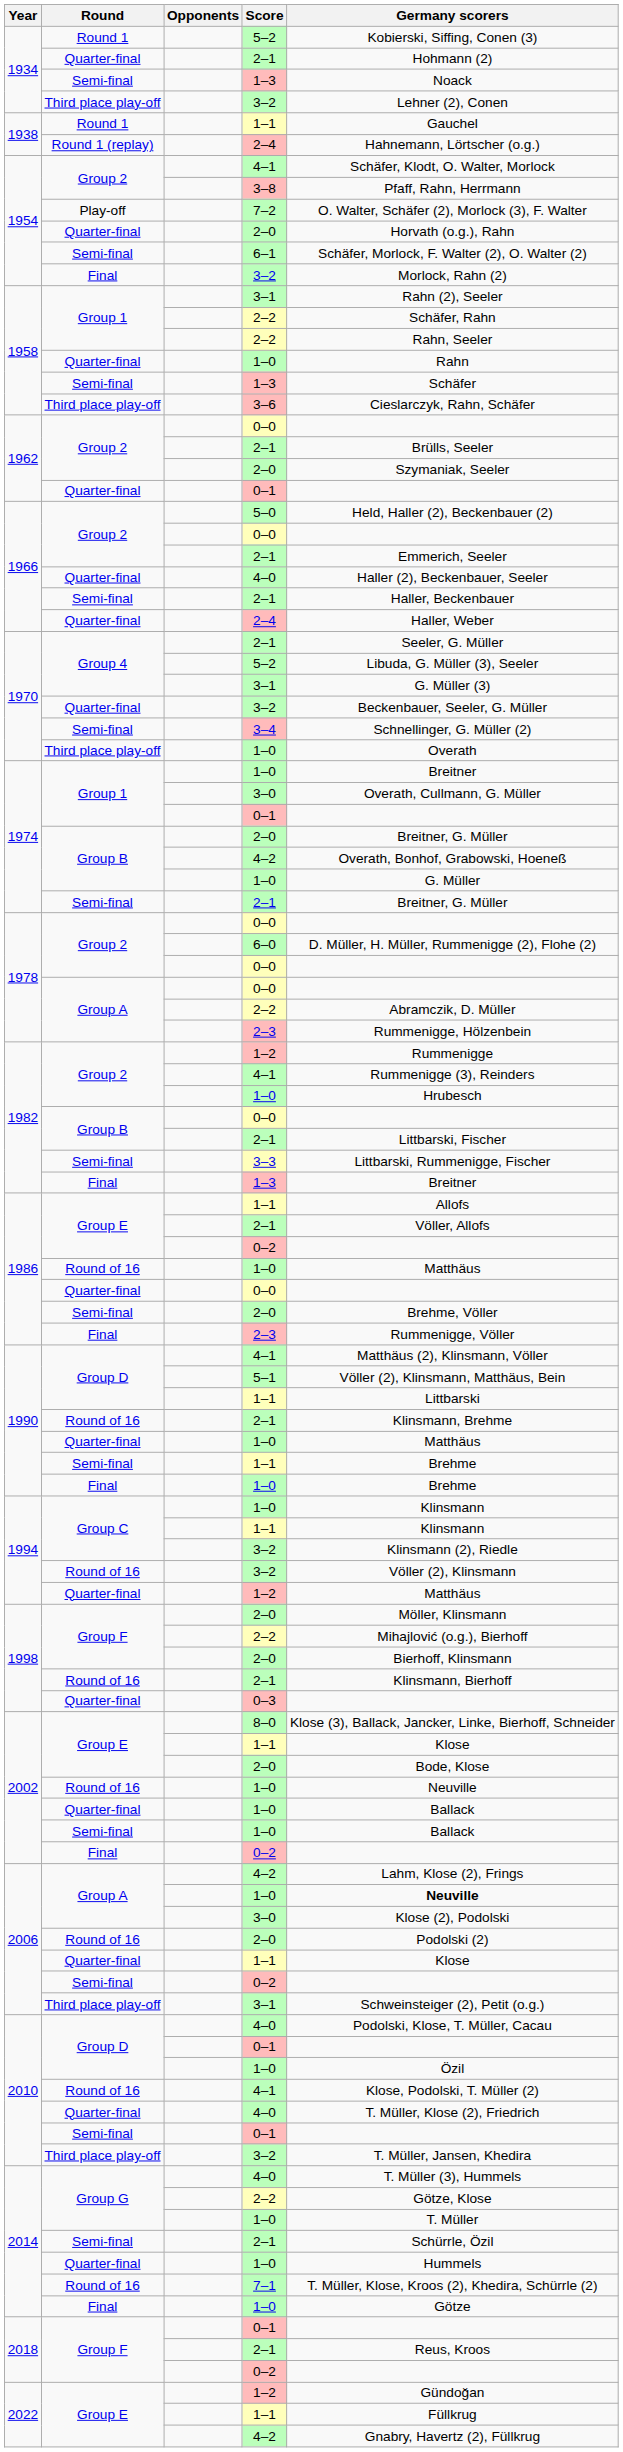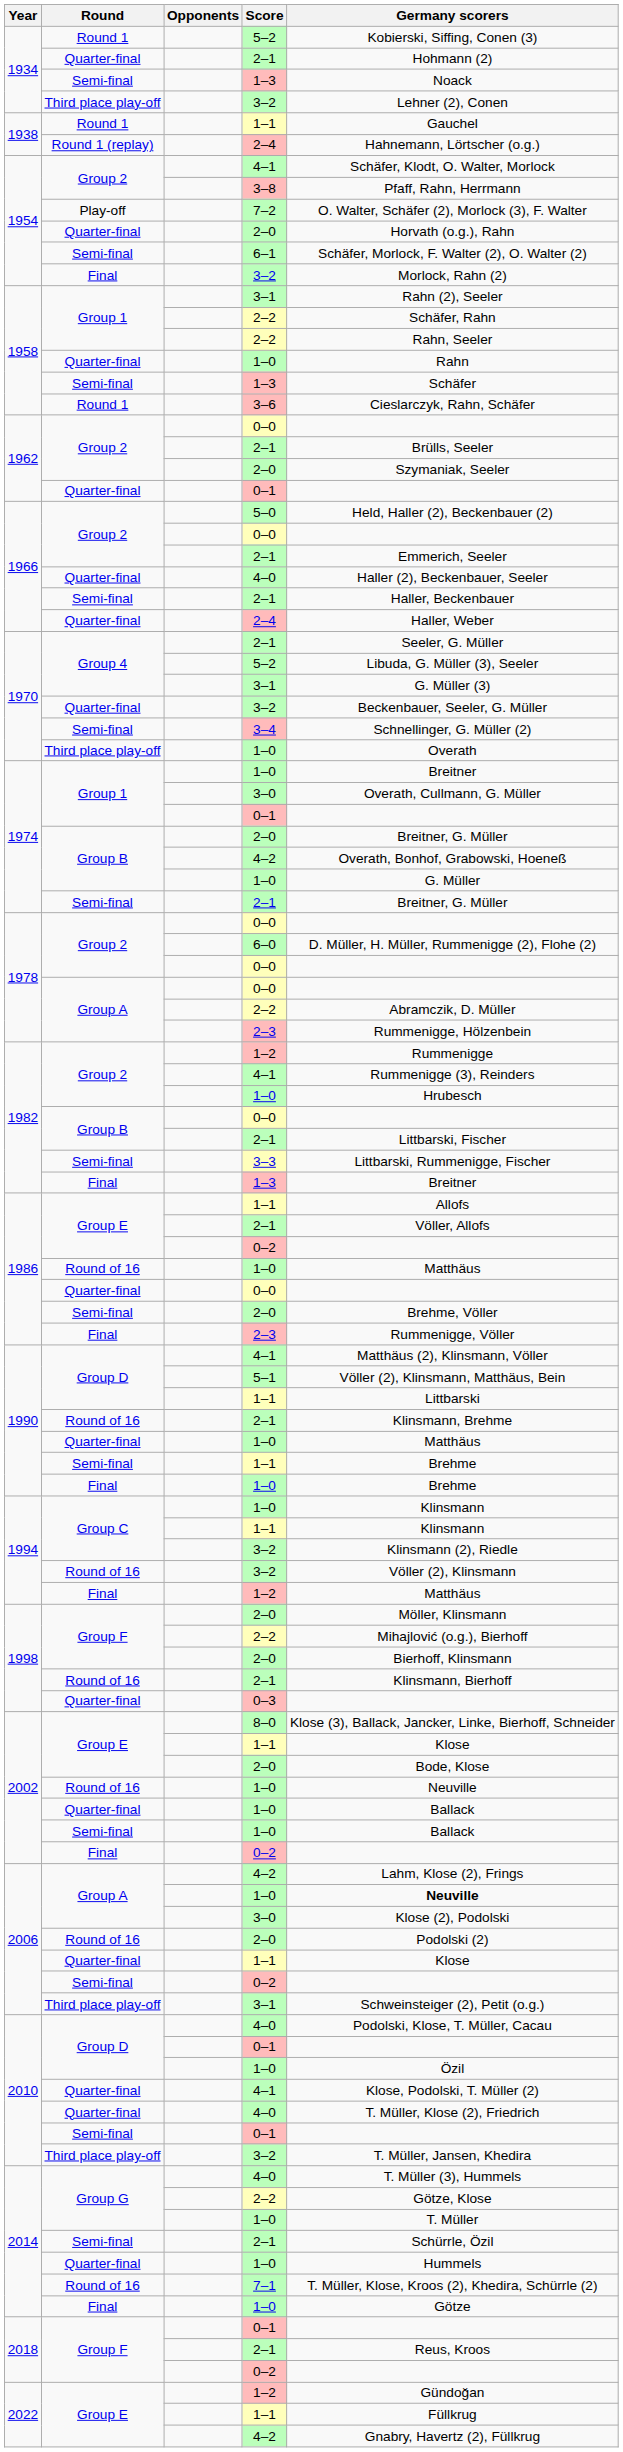 <table class="wikitable sortable collapsible collapsed" style="text-align: center; font-size: 90%;">
 <tr>
 <th>Year</th>
 <th>Round</th>
 <th>Opponents</th>
 <th>Score</th>
 <th>Germany scorers</th>
 </tr>
 <tr>
 <td rowspan="4"><a href='#'>1934</a></td>
 <td><a href='#'>Round 1</a></td>
 <td></td>
 <td bgcolor="#bbffbb">5–2</td>
 <td>Kobierski, Siffing, Conen (3)</td>
 </tr>
 <tr>
 <td><a href='#'>Quarter-final</a></td>
 <td></td>
 <td bgcolor="#bbffbb">2–1</td>
 <td>Hohmann (2)</td>
 </tr>
 <tr>
 <td><a href='#'>Semi-final</a></td>
 <td></td>
 <td bgcolor="#ffbbbb">1–3</td>
 <td>Noack</td>
 </tr>
 <tr>
 <td><a href='#'>Third place play-off</a></td>
 <td></td>
 <td bgcolor="#bbffbb">3–2</td>
 <td>Lehner (2), Conen</td>
 </tr>
 <tr>
 <td rowspan="2"><a href='#'>1938</a></td>
 <td><a href='#'>Round 1</a></td>
 <td></td>
 <td bgcolor="#ffffbb">1–1 </td>
 <td>Gauchel</td>
 </tr>
 <tr>
 <td><a href='#'>Round 1 (replay)</a></td>
 <td></td>
 <td bgcolor="#ffbbbb">2–4</td>
 <td>Hahnemann, Lörtscher (o.g.)</td>
 </tr>
 <tr>
 <td rowspan="6"><a href='#'>1954</a></td>
 <td rowspan=2><a href='#'>Group 2</a></td>
 <td></td>
 <td bgcolor="#bbffbb">4–1</td>
 <td>Schäfer, Klodt, O. Walter, Morlock</td>
 </tr>
 <tr>
 <td></td>
 <td bgcolor="#ffbbbb">3–8</td>
 <td>Pfaff, Rahn, Herrmann</td>
 </tr>
 <tr>
 <td>Play-off</td>
 <td></td>
 <td bgcolor="#bbffbb">7–2</td>
 <td>O. Walter, Schäfer (2), Morlock (3), F. Walter</td>
 </tr>
 <tr>
 <td><a href='#'>Quarter-final</a></td>
 <td></td>
 <td bgcolor="#bbffbb">2–0</td>
 <td>Horvath (o.g.), Rahn</td>
 </tr>
 <tr>
 <td><a href='#'>Semi-final</a></td>
 <td></td>
 <td bgcolor="#bbffbb">6–1</td>
 <td>Schäfer, Morlock, F. Walter (2), O. Walter (2)</td>
 </tr>
 <tr>
 <td><a href='#'>Final</a></td>
 <td></td>
 <td bgcolor="#bbffbb"><a href='#'>3–2</a></td>
 <td>Morlock, Rahn (2)</td>
 </tr>
 <tr>
 <td rowspan="6"><a href='#'>1958</a></td>
 <td rowspan=3><a href='#'>Group 1</a></td>
 <td></td>
 <td bgcolor="#bbffbb">3–1</td>
 <td>Rahn (2), Seeler</td>
 </tr>
 <tr>
 <td></td>
 <td bgcolor="#ffffbb">2–2</td>
 <td>Schäfer, Rahn</td>
 </tr>
 <tr>
 <td></td>
 <td bgcolor="#ffffbb">2–2</td>
 <td>Rahn, Seeler</td>
 </tr>
 <tr>
 <td><a href='#'>Quarter-final</a></td>
 <td></td>
 <td bgcolor="#bbffbb">1–0</td>
 <td>Rahn</td>
 </tr>
 <tr>
 <td><a href='#'>Semi-final</a></td>
 <td></td>
 <td bgcolor="#ffbbbb">1–3</td>
 <td>Schäfer</td>
 </tr>
 <tr>
-<td><a href='#'>Third place play-off</a></td>
+<td><a href='#'>Round 1</a></td>
 <td></td>
 <td bgcolor="#ffbbbb">3–6</td>
 <td>Cieslarczyk, Rahn, Schäfer</td>
 </tr>
 <tr>
 <td rowspan="4"><a href='#'>1962</a></td>
 <td rowspan=3><a href='#'>Group 2</a></td>
 <td></td>
 <td bgcolor="#ffffbb">0–0</td>
 <td></td>
 </tr>
 <tr>
 <td></td>
 <td bgcolor="#bbffbb">2–1</td>
 <td>Brülls, Seeler</td>
 </tr>
 <tr>
 <td></td>
 <td bgcolor="#bbffbb">2–0</td>
 <td>Szymaniak, Seeler</td>
 </tr>
 <tr>
 <td><a href='#'>Quarter-final</a></td>
 <td></td>
 <td bgcolor="#ffbbbb">0–1</td>
 <td></td>
 </tr>
 <tr>
 <td rowspan="6"><a href='#'>1966</a></td>
 <td rowspan=3><a href='#'>Group 2</a></td>
 <td></td>
 <td bgcolor="#bbffbb">5–0</td>
 <td>Held, Haller (2), Beckenbauer (2)</td>
 </tr>
 <tr>
 <td></td>
 <td bgcolor="#ffffbb">0–0</td>
 </tr>
 <tr>
 <td></td>
 <td bgcolor="#bbffbb">2–1</td>
 <td>Emmerich, Seeler</td>
 </tr>
 <tr>
 <td><a href='#'>Quarter-final</a></td>
 <td></td>
 <td bgcolor="#bbffbb">4–0</td>
 <td>Haller (2), Beckenbauer, Seeler</td>
 </tr>
 <tr>
 <td><a href='#'>Semi-final</a></td>
 <td></td>
 <td bgcolor="#bbffbb">2–1</td>
 <td>Haller, Beckenbauer</td>
 </tr>
 <tr>
 <td><a href='#'>Quarter-final</a></td>
 <td></td>
 <td bgcolor="#ffbbbb"><a href='#'>2–4</a> </td>
 <td>Haller, Weber</td>
 </tr>
 <tr>
 <td rowspan="6"><a href='#'>1970</a></td>
 <td rowspan=3><a href='#'>Group 4</a></td>
 <td></td>
 <td bgcolor="#bbffbb">2–1</td>
 <td>Seeler, G. Müller</td>
 </tr>
 <tr>
 <td></td>
 <td bgcolor="#bbffbb">5–2</td>
 <td>Libuda, G. Müller (3), Seeler</td>
 </tr>
 <tr>
 <td></td>
 <td bgcolor="#bbffbb">3–1</td>
 <td>G. Müller (3)</td>
 </tr>
 <tr>
 <td><a href='#'>Quarter-final</a></td>
 <td></td>
 <td bgcolor="#bbffbb">3–2 </td>
 <td>Beckenbauer, Seeler, G. Müller</td>
 </tr>
 <tr>
 <td><a href='#'>Semi-final</a></td>
 <td></td>
 <td bgcolor="#ffbbbb"><a href='#'>3–4</a> </td>
 <td>Schnellinger, G. Müller (2)</td>
 </tr>
 <tr>
 <td><a href='#'>Third place play-off</a></td>
 <td></td>
 <td bgcolor="#bbffbb">1–0</td>
 <td>Overath</td>
 </tr>
 <tr>
 <td rowspan="7"><a href='#'>1974</a></td>
 <td rowspan=3><a href='#'>Group 1</a></td>
 <td></td>
 <td bgcolor="#bbffbb">1–0</td>
 <td>Breitner</td>
 </tr>
 <tr>
 <td></td>
 <td bgcolor="#bbffbb">3–0</td>
 <td>Overath, Cullmann, G. Müller</td>
 </tr>
 <tr>
 <td></td>
 <td bgcolor="#ffbbbb">0–1</td>
 <td></td>
 </tr>
 <tr>
 <td rowspan=3><a href='#'>Group B</a></td>
 <td></td>
 <td bgcolor="#bbffbb">2–0</td>
 <td>Breitner, G. Müller</td>
 </tr>
 <tr>
 <td></td>
 <td bgcolor="#bbffbb">4–2</td>
 <td>Overath, Bonhof, Grabowski, Hoeneß</td>
 </tr>
 <tr>
 <td></td>
 <td bgcolor="#bbffbb">1–0</td>
 <td>G. Müller</td>
 </tr>
 <tr>
 <td><a href='#'>Semi-final</a></td>
 <td></td>
 <td bgcolor="#bbffbb"><a href='#'>2–1</a></td>
 <td>Breitner, G. Müller</td>
 </tr>
 <tr>
 <td rowspan="6"><a href='#'>1978</a></td>
 <td rowspan=3><a href='#'>Group 2</a></td>
 <td></td>
 <td bgcolor="#ffffbb">0–0</td>
 <td></td>
 </tr>
 <tr>
 <td></td>
 <td bgcolor="#bbffbb">6–0</td>
 <td>D. Müller, H. Müller, Rummenigge (2), Flohe (2)</td>
 </tr>
 <tr>
 <td></td>
 <td bgcolor="#ffffbb">0–0</td>
 <td></td>
 </tr>
 <tr>
 <td rowspan=3><a href='#'>Group A</a></td>
 <td></td>
 <td bgcolor="#ffffbb">0–0</td>
 <td></td>
 </tr>
 <tr>
 <td></td>
 <td bgcolor="#ffffbb">2–2</td>
 <td>Abramczik, D. Müller</td>
 </tr>
 <tr>
 <td></td>
 <td bgcolor="#ffbbbb"><a href='#'>2–3</a></td>
 <td>Rummenigge, Hölzenbein</td>
 </tr>
 <tr>
 <td rowspan="7"><a href='#'>1982</a></td>
 <td rowspan=3><a href='#'>Group 2</a></td>
 <td></td>
 <td bgcolor="#ffbbbb">1–2</td>
 <td>Rummenigge</td>
 </tr>
 <tr>
 <td></td>
 <td bgcolor="#bbffbb">4–1</td>
 <td>Rummenigge (3), Reinders</td>
 </tr>
 <tr>
 <td></td>
 <td bgcolor="#bbffbb"><a href='#'>1–0</a></td>
 <td>Hrubesch</td>
 </tr>
 <tr>
 <td rowspan=2><a href='#'>Group B</a></td>
 <td></td>
 <td bgcolor="#ffffbb">0–0</td>
 <td></td>
 </tr>
 <tr>
 <td></td>
 <td bgcolor="#bbffbb">2–1</td>
 <td>Littbarski, Fischer</td>
 </tr>
 <tr>
 <td><a href='#'>Semi-final</a></td>
 <td></td>
 <td bgcolor="#ffffbb"><a href='#'>3–3</a>  </td>
 <td>Littbarski, Rummenigge, Fischer</td>
 </tr>
 <tr>
 <td><a href='#'>Final</a></td>
 <td></td>
 <td bgcolor="#ffbbbb"><a href='#'>1–3</a></td>
 <td>Breitner</td>
 </tr>
 <tr>
 <td rowspan="7"><a href='#'>1986</a></td>
 <td rowspan=3><a href='#'>Group E</a></td>
 <td></td>
 <td bgcolor="#ffffbb">1–1</td>
 <td>Allofs</td>
 </tr>
 <tr>
 <td></td>
 <td bgcolor="#bbffbb">2–1</td>
 <td>Völler, Allofs</td>
 </tr>
 <tr>
 <td></td>
 <td bgcolor="#ffbbbb">0–2</td>
 <td></td>
 </tr>
 <tr>
 <td><a href='#'>Round of 16</a></td>
 <td></td>
 <td bgcolor="#bbffbb">1–0</td>
 <td>Matthäus</td>
 </tr>
 <tr>
 <td><a href='#'>Quarter-final</a></td>
 <td></td>
 <td bgcolor="#ffffbb">0–0  </td>
 <td></td>
 </tr>
 <tr>
 <td><a href='#'>Semi-final</a></td>
 <td></td>
 <td bgcolor="#bbffbb">2–0</td>
 <td>Brehme, Völler</td>
 </tr>
 <tr>
 <td><a href='#'>Final</a></td>
 <td></td>
 <td bgcolor="#ffbbbb"><a href='#'>2–3</a></td>
 <td>Rummenigge, Völler</td>
 </tr>
 <tr>
 <td rowspan="7"><a href='#'>1990</a></td>
 <td rowspan=3><a href='#'>Group D</a></td>
 <td></td>
 <td bgcolor="#bbffbb">4–1</td>
 <td>Matthäus (2), Klinsmann, Völler</td>
 </tr>
 <tr>
 <td></td>
 <td bgcolor="#bbffbb">5–1</td>
 <td>Völler (2), Klinsmann, Matthäus, Bein</td>
 </tr>
 <tr>
 <td></td>
 <td bgcolor="#ffffbb">1–1</td>
 <td>Littbarski</td>
 </tr>
 <tr>
 <td><a href='#'>Round of 16</a></td>
 <td></td>
 <td bgcolor="#bbffbb">2–1</td>
 <td>Klinsmann, Brehme</td>
 </tr>
 <tr>
 <td><a href='#'>Quarter-final</a></td>
 <td></td>
 <td bgcolor="#bbffbb">1–0</td>
 <td>Matthäus</td>
 </tr>
 <tr>
 <td><a href='#'>Semi-final</a></td>
 <td></td>
 <td bgcolor="#ffffbb">1–1  </td>
 <td>Brehme</td>
 </tr>
 <tr>
 <td><a href='#'>Final</a></td>
 <td></td>
 <td bgcolor="#bbffbb"><a href='#'>1–0</a></td>
 <td>Brehme</td>
 </tr>
 <tr>
 <td rowspan="5"><a href='#'>1994</a></td>
 <td rowspan=3><a href='#'>Group C</a></td>
 <td></td>
 <td bgcolor="#bbffbb">1–0</td>
 <td>Klinsmann</td>
 </tr>
 <tr>
 <td></td>
 <td bgcolor="#ffffbb">1–1</td>
 <td>Klinsmann</td>
 </tr>
 <tr>
 <td></td>
 <td bgcolor="#bbffbb">3–2</td>
 <td>Klinsmann (2), Riedle</td>
 </tr>
 <tr>
 <td><a href='#'>Round of 16</a></td>
 <td></td>
 <td bgcolor="#bbffbb">3–2</td>
 <td>Völler (2), Klinsmann</td>
 </tr>
 <tr>
-<td><a href='#'>Quarter-final</a></td>
+<td><a href='#'>Final</a></td>
 <td></td>
 <td bgcolor="#ffbbbb">1–2</td>
 <td>Matthäus</td>
 </tr>
 <tr>
 <td rowspan="5"><a href='#'>1998</a></td>
 <td rowspan=3><a href='#'>Group F</a></td>
 <td></td>
 <td bgcolor="#bbffbb">2–0</td>
 <td>Möller, Klinsmann</td>
 </tr>
 <tr>
 <td></td>
 <td bgcolor="#ffffbb">2–2</td>
 <td>Mihajlović (o.g.), Bierhoff</td>
 </tr>
 <tr>
 <td></td>
 <td bgcolor="#bbffbb">2–0</td>
 <td>Bierhoff, Klinsmann</td>
 </tr>
 <tr>
 <td><a href='#'>Round of 16</a></td>
 <td></td>
 <td bgcolor="#bbffbb">2–1</td>
 <td>Klinsmann, Bierhoff</td>
 </tr>
 <tr>
 <td><a href='#'>Quarter-final</a></td>
 <td></td>
 <td bgcolor="#ffbbbb">0–3</td>
 <td></td>
 </tr>
 <tr>
 <td rowspan="7"><a href='#'>2002</a></td>
 <td rowspan=3><a href='#'>Group E</a></td>
 <td></td>
 <td bgcolor="#bbffbb">8–0</td>
 <td>Klose (3), Ballack, Jancker, Linke, Bierhoff, Schneider</td>
 </tr>
 <tr>
 <td></td>
 <td bgcolor="#ffffbb">1–1</td>
 <td>Klose</td>
 </tr>
 <tr>
 <td></td>
 <td bgcolor="#bbffbb">2–0</td>
 <td>Bode, Klose</td>
 </tr>
 <tr>
 <td><a href='#'>Round of 16</a></td>
 <td></td>
 <td bgcolor="#bbffbb">1–0</td>
 <td>Neuville</td>
 </tr>
 <tr>
 <td><a href='#'>Quarter-final</a></td>
 <td></td>
 <td bgcolor="#bbffbb">1–0</td>
 <td>Ballack</td>
 </tr>
 <tr>
 <td><a href='#'>Semi-final</a></td>
 <td></td>
 <td bgcolor="#bbffbb">1–0</td>
 <td>Ballack</td>
 </tr>
 <tr>
 <td><a href='#'>Final</a></td>
 <td></td>
 <td bgcolor="#ffbbbb"><a href='#'>0–2</a></td>
 <td></td>
 </tr>
 <tr>
 <td rowspan="7"><a href='#'>2006</a></td>
 <td rowspan=3><a href='#'>Group A</a></td>
 <td></td>
 <td bgcolor="#bbffbb">4–2</td>
 <td>Lahm, Klose (2), Frings</td>
 </tr>
 <tr>
 <td></td>
 <td bgcolor="#bbffbb">1–0</td>
 <td><strong>Neuville</strong></td>
 </tr>
 <tr>
 <td></td>
 <td bgcolor="#bbffbb">3–0</td>
 <td>Klose (2), Podolski</td>
 </tr>
 <tr>
 <td><a href='#'>Round of 16</a></td>
 <td></td>
 <td bgcolor="#bbffbb">2–0</td>
 <td>Podolski (2)</td>
 </tr>
 <tr>
 <td><a href='#'>Quarter-final</a></td>
 <td></td>
 <td bgcolor="#ffffbb">1–1  </td>
 <td>Klose</td>
 </tr>
 <tr>
 <td><a href='#'>Semi-final</a></td>
 <td></td>
 <td bgcolor="#ffbbbb">0–2 </td>
 <td></td>
 </tr>
 <tr>
 <td><a href='#'>Third place play-off</a></td>
 <td></td>
 <td bgcolor="#bbffbb">3–1</td>
 <td>Schweinsteiger (2), Petit (o.g.)</td>
 </tr>
 <tr>
 <td rowspan="7"><a href='#'>2010</a></td>
 <td rowspan=3><a href='#'>Group D</a></td>
 <td></td>
 <td bgcolor="#bbffbb">4–0</td>
 <td>Podolski, Klose, T. Müller, Cacau</td>
 </tr>
 <tr>
 <td></td>
 <td bgcolor="#ffbbbb">0–1</td>
 <td></td>
 </tr>
 <tr>
 <td></td>
 <td bgcolor="#bbffbb">1–0</td>
 <td>Özil</td>
 </tr>
 <tr>
-<td><a href='#'>Round of 16</a></td>
+<td><a href='#'>Quarter-final</a></td>
 <td></td>
 <td bgcolor="#bbffbb">4–1</td>
 <td>Klose, Podolski, T. Müller (2)</td>
 </tr>
 <tr>
 <td><a href='#'>Quarter-final</a></td>
 <td></td>
 <td bgcolor="#bbffbb">4–0</td>
 <td>T. Müller, Klose (2), Friedrich</td>
 </tr>
 <tr>
 <td><a href='#'>Semi-final</a></td>
 <td></td>
 <td bgcolor="#ffbbbb">0–1</td>
 <td></td>
 </tr>
 <tr>
 <td><a href='#'>Third place play-off</a></td>
 <td></td>
 <td bgcolor="#bbffbb">3–2</td>
 <td>T. Müller, Jansen, Khedira</td>
 </tr>
 <tr>
 <td rowspan="7"><a href='#'>2014</a></td>
 <td rowspan=3><a href='#'>Group G</a></td>
 <td></td>
 <td bgcolor="#bbffbb">4–0</td>
 <td>T. Müller (3), Hummels</td>
 </tr>
 <tr>
 <td></td>
 <td bgcolor="#ffffbb">2–2</td>
 <td>Götze, Klose</td>
 </tr>
 <tr>
 <td></td>
 <td bgcolor="#bbffbb">1–0</td>
 <td>T. Müller</td>
 </tr>
 <tr>
 <td><a href='#'>Semi-final</a></td>
 <td></td>
 <td bgcolor="#bbffbb">2–1 </td>
 <td>Schürrle, Özil</td>
 </tr>
 <tr>
 <td><a href='#'>Quarter-final</a></td>
 <td></td>
 <td bgcolor="#bbffbb">1–0</td>
 <td>Hummels</td>
 </tr>
 <tr>
 <td><a href='#'>Round of 16</a></td>
 <td></td>
 <td bgcolor="#bbffbb"><a href='#'>7–1</a></td>
 <td>T. Müller, Klose, Kroos (2), Khedira, Schürrle (2)</td>
 </tr>
 <tr>
 <td><a href='#'>Final</a></td>
 <td></td>
 <td bgcolor="#bbffbb"><a href='#'>1–0</a> </td>
 <td>Götze</td>
 </tr>
 <tr>
 <td rowspan="3"><a href='#'>2018</a></td>
 <td rowspan=3><a href='#'>Group F</a></td>
 <td></td>
 <td bgcolor="#ffbbbb">0–1</td>
 <td></td>
 </tr>
 <tr>
 <td></td>
 <td bgcolor="#bbffbb">2–1</td>
 <td>Reus, Kroos</td>
 </tr>
 <tr>
 <td></td>
 <td bgcolor="#ffbbbb">0–2</td>
 <td></td>
 </tr>
 <tr>
 <td rowspan="3"><a href='#'>2022</a></td>
 <td rowspan=3><a href='#'>Group E</a></td>
 <td></td>
 <td bgcolor="#ffbbbb">1–2</td>
 <td>Gündoğan</td>
 </tr>
 <tr>
 <td></td>
 <td bgcolor="#ffffbb">1–1</td>
 <td>Füllkrug</td>
 </tr>
 <tr>
 <td></td>
 <td bgcolor="#bbffbb">4–2</td>
 <td>Gnabry, Havertz (2), Füllkrug</td>
 </tr>
 </table>
